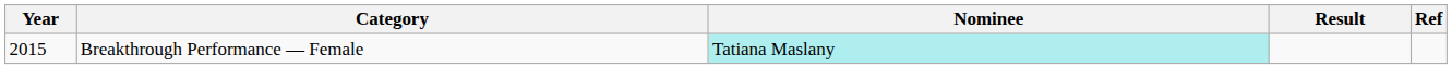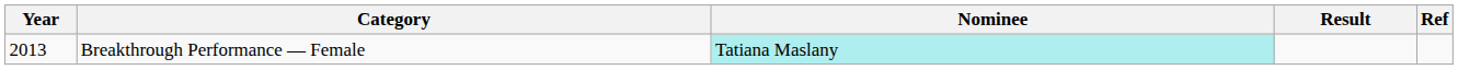 <table class="wikitable">
 <tr>
 <th width=5%>Year</th>
 <th width=45%>Category</th>
 <th width=40%>Nominee</th>
 <th width=10%>Result</th>
 <th width=3%>Ref</th>
 </tr>
 <tr>
-<td>2015</td>
+<td>2013</td>
 <td>Breakthrough Performance — Female</td>
 <td style="background: paleturquoise;">Tatiana Maslany</td>
 <td></td>
 <td></td>
 </tr>
 </table>
